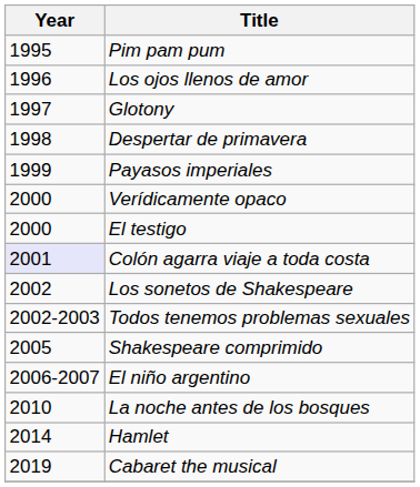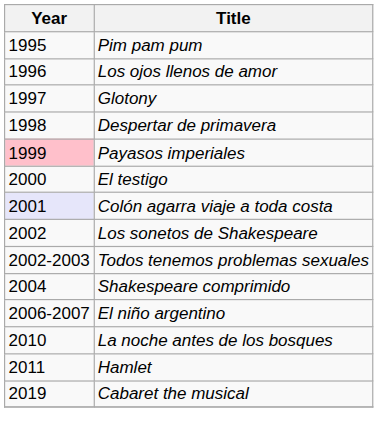 <table class="wikitable" style="font-size: 90%;">
 <tr>
 <th>Year</th>
 <th>Title</th>
 </tr>
 <tr>
 <td>1995</td>
 <td><em>Pim pam pum</em></td>
 </tr>
 <tr>
 <td>1996</td>
 <td><em>Los ojos llenos de amor</em></td>
 </tr>
 <tr>
 <td>1997</td>
 <td><em>Glotony</em></td>
 </tr>
 <tr>
 <td>1998</td>
 <td><em>Despertar de primavera</em></td>
 </tr>
 <tr>
-<td>1999</td>
+<td style="background: pink;">1999</td>
 <td><em>Payasos imperiales</em></td>
-</tr>
-<tr>
-<td>2000</td>
-<td><em>Verídicamente opaco</em></td>
 </tr>
 <tr>
 <td>2000</td>
 <td><em>El testigo</em></td>
 </tr>
 <tr>
 <td style="background: lavender;">2001</td>
 <td><em>Colón agarra viaje a toda costa</em></td>
 </tr>
 <tr>
 <td>2002</td>
 <td><em>Los sonetos de Shakespeare</em></td>
 </tr>
 <tr>
 <td>2002-2003</td>
 <td><em>Todos tenemos problemas sexuales</em></td>
 </tr>
 <tr>
-<td>2005</td>
+<td>2004</td>
 <td><em>Shakespeare comprimido</em></td>
 </tr>
 <tr>
 <td>2006-2007</td>
 <td><em>El niño argentino</em></td>
 </tr>
 <tr>
 <td>2010</td>
 <td><em>La noche antes de los bosques</em></td>
 </tr>
 <tr>
-<td>2014</td>
+<td>2011</td>
 <td><em>Hamlet</em></td>
 </tr>
 <tr>
 <td>2019</td>
 <td><em>Cabaret the musical</em></td>
 </tr>
 <tr>
 </tr>
 </table>
